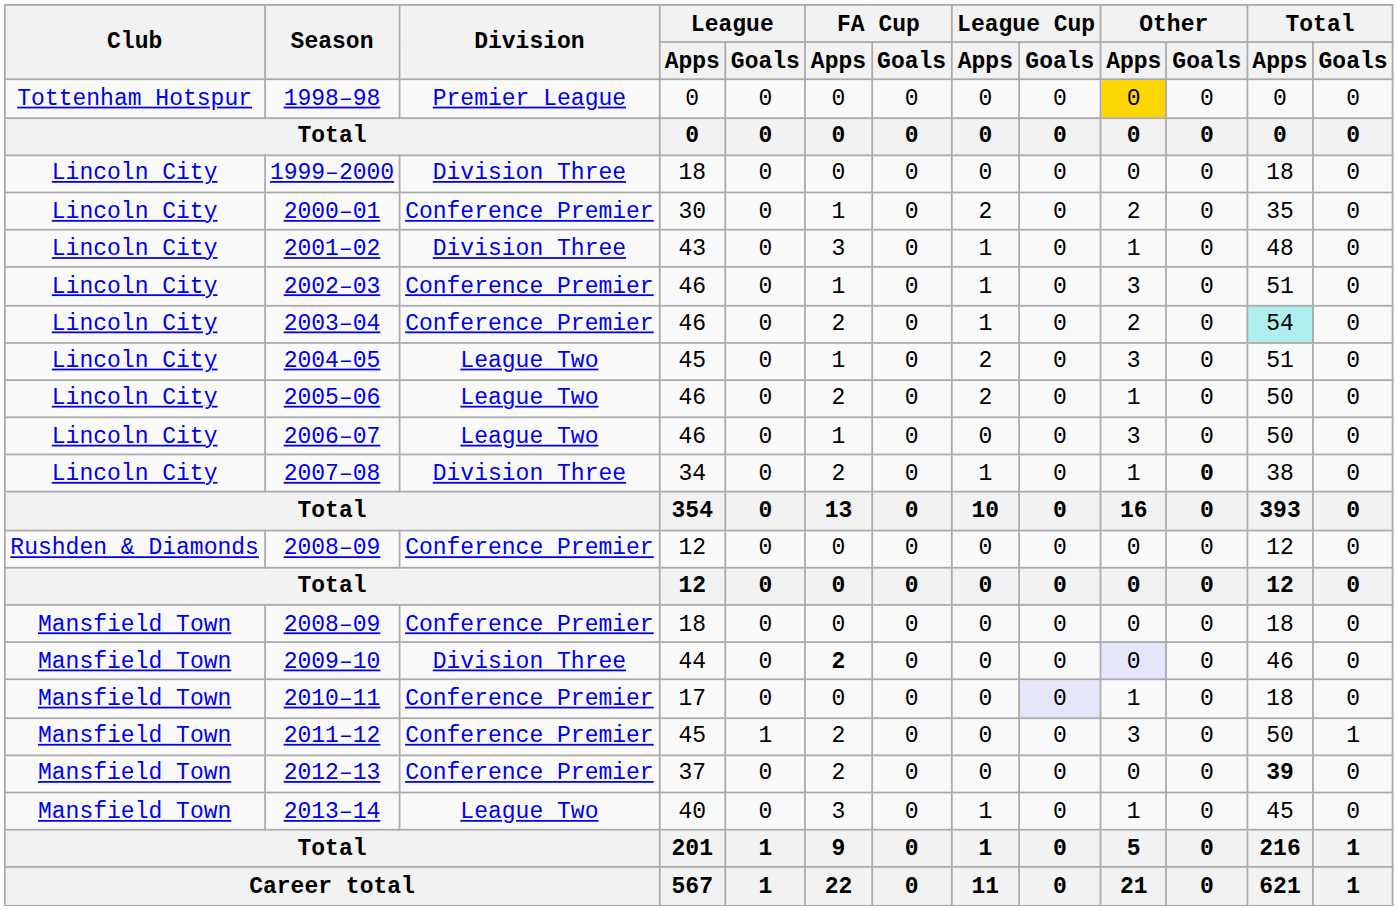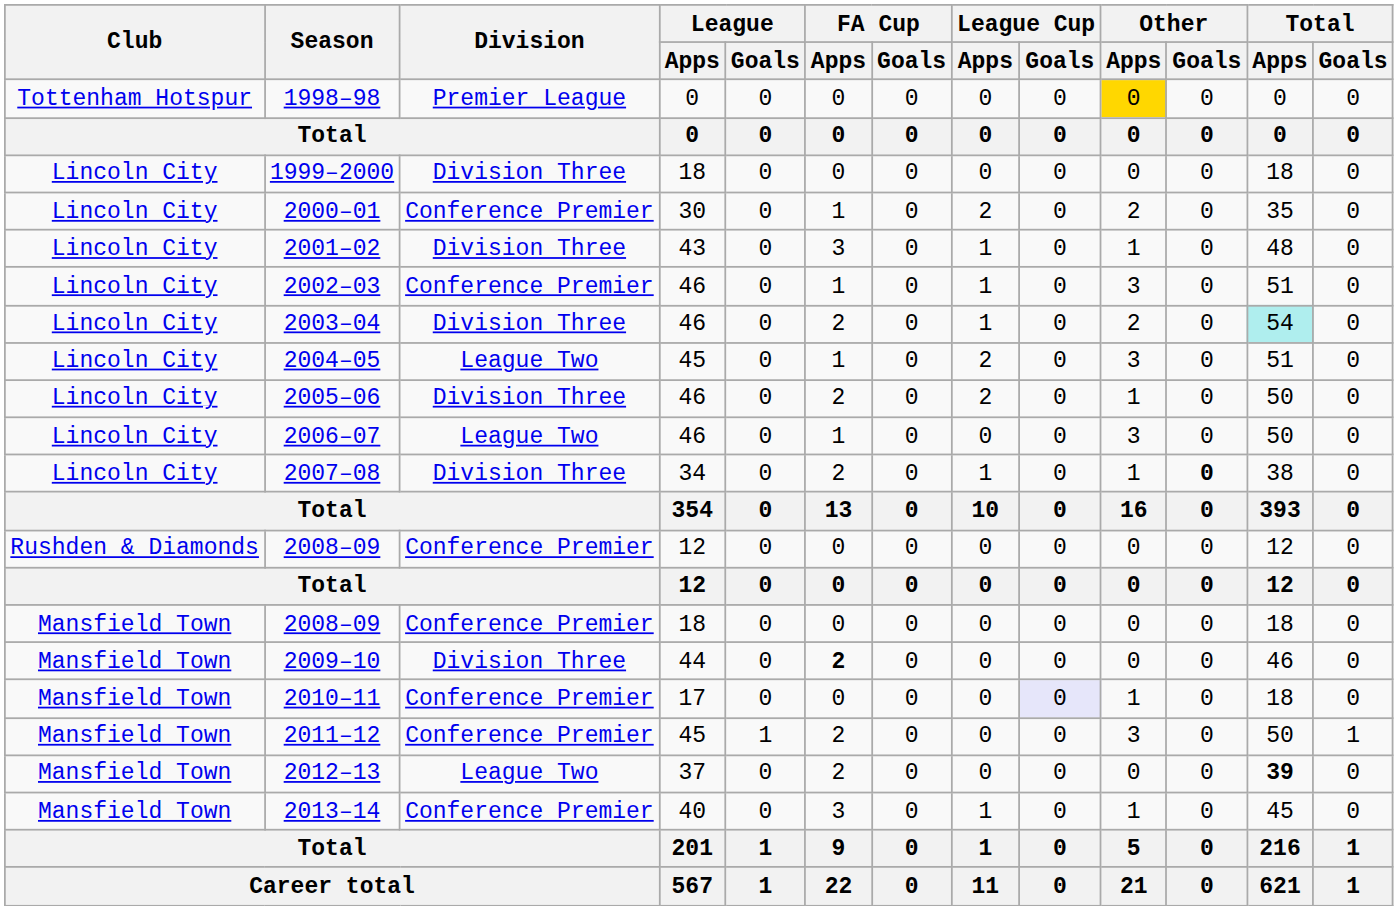 <table class="wikitable" style="text-align:center;">
 <tr>
 <th rowspan="2">Club</th>
 <th rowspan="2">Season</th>
 <th rowspan="2">Division</th>
 <th colspan="2">League</th>
 <th colspan="2">FA Cup</th>
 <th colspan="2">League Cup</th>
 <th colspan="2">Other</th>
 <th colspan="2">Total</th>
 </tr>
 <tr>
 <th>Apps</th>
 <th>Goals</th>
 <th>Apps</th>
 <th>Goals</th>
 <th>Apps</th>
 <th>Goals</th>
 <th>Apps</th>
 <th>Goals</th>
 <th>Apps</th>
 <th>Goals</th>
 </tr>
 <tr>
 <td><a href='#'>Tottenham Hotspur</a></td>
 <td><a href='#'>1998–98</a></td>
 <td><a href='#'>Premier League</a></td>
 <td>0</td>
 <td>0</td>
 <td>0</td>
 <td>0</td>
 <td>0</td>
 <td>0</td>
 <td style="background: gold;">0</td>
 <td>0</td>
 <td>0</td>
 <td>0</td>
 </tr>
 <tr>
 <th colspan="3">Total</th>
 <th>0</th>
 <th>0</th>
 <th>0</th>
 <th>0</th>
 <th>0</th>
 <th>0</th>
 <th>0</th>
 <th>0</th>
 <th>0</th>
 <th>0</th>
 </tr>
 <tr>
 <td><a href='#'>Lincoln City</a></td>
 <td><a href='#'>1999–2000</a></td>
 <td><a href='#'>Division Three</a></td>
 <td>18</td>
 <td>0</td>
 <td>0</td>
 <td>0</td>
 <td>0</td>
 <td>0</td>
 <td>0</td>
 <td>0</td>
 <td>18</td>
 <td>0</td>
 </tr>
 <tr>
 <td><a href='#'>Lincoln City</a></td>
 <td><a href='#'>2000–01</a></td>
 <td><a href='#'>Conference Premier</a></td>
 <td>30</td>
 <td>0</td>
 <td>1</td>
 <td>0</td>
 <td>2</td>
 <td>0</td>
 <td>2</td>
 <td>0</td>
 <td>35</td>
 <td>0</td>
 </tr>
 <tr>
 <td><a href='#'>Lincoln City</a></td>
 <td><a href='#'>2001–02</a></td>
 <td><a href='#'>Division Three</a></td>
 <td>43</td>
 <td>0</td>
 <td>3</td>
 <td>0</td>
 <td>1</td>
 <td>0</td>
 <td>1</td>
 <td>0</td>
 <td>48</td>
 <td>0</td>
 </tr>
 <tr>
 <td><a href='#'>Lincoln City</a></td>
 <td><a href='#'>2002–03</a></td>
 <td><a href='#'>Conference Premier</a></td>
 <td>46</td>
 <td>0</td>
 <td>1</td>
 <td>0</td>
 <td>1</td>
 <td>0</td>
 <td>3</td>
 <td>0</td>
 <td>51</td>
 <td>0</td>
 </tr>
 <tr>
 <td><a href='#'>Lincoln City</a></td>
 <td><a href='#'>2003–04</a></td>
-<td><a href='#'>Conference Premier</a></td>
+<td><a href='#'>Division Three</a></td>
 <td>46</td>
 <td>0</td>
 <td>2</td>
 <td>0</td>
 <td>1</td>
 <td>0</td>
 <td>2</td>
 <td>0</td>
 <td style="background: paleturquoise;">54</td>
 <td>0</td>
 </tr>
 <tr>
 <td><a href='#'>Lincoln City</a></td>
 <td><a href='#'>2004–05</a></td>
 <td><a href='#'>League Two</a></td>
 <td>45</td>
 <td>0</td>
 <td>1</td>
 <td>0</td>
 <td>2</td>
 <td>0</td>
 <td>3</td>
 <td>0</td>
 <td>51</td>
 <td>0</td>
 </tr>
 <tr>
 <td><a href='#'>Lincoln City</a></td>
 <td><a href='#'>2005–06</a></td>
-<td><a href='#'>League Two</a></td>
+<td><a href='#'>Division Three</a></td>
 <td>46</td>
 <td>0</td>
 <td>2</td>
 <td>0</td>
 <td>2</td>
 <td>0</td>
 <td>1</td>
 <td>0</td>
 <td>50</td>
 <td>0</td>
 </tr>
 <tr>
 <td><a href='#'>Lincoln City</a></td>
 <td><a href='#'>2006–07</a></td>
 <td><a href='#'>League Two</a></td>
 <td>46</td>
 <td>0</td>
 <td>1</td>
 <td>0</td>
 <td>0</td>
 <td>0</td>
 <td>3</td>
 <td>0</td>
 <td>50</td>
 <td>0</td>
 </tr>
 <tr>
 <td><a href='#'>Lincoln City</a></td>
 <td><a href='#'>2007–08</a></td>
 <td><a href='#'>Division Three</a></td>
 <td>34</td>
 <td>0</td>
 <td>2</td>
 <td>0</td>
 <td>1</td>
 <td>0</td>
 <td>1</td>
 <td><strong>0</strong></td>
 <td>38</td>
 <td>0</td>
 </tr>
 <tr>
 <th colspan="3">Total</th>
 <th>354</th>
 <th>0</th>
 <th>13</th>
 <th>0</th>
 <th>10</th>
 <th>0</th>
 <th>16</th>
 <th>0</th>
 <th>393</th>
 <th>0</th>
 </tr>
 <tr>
 <td><a href='#'>Rushden & Diamonds</a></td>
 <td><a href='#'>2008–09</a></td>
 <td><a href='#'>Conference Premier</a></td>
 <td>12</td>
 <td>0</td>
 <td>0</td>
 <td>0</td>
 <td>0</td>
 <td>0</td>
 <td>0</td>
 <td>0</td>
 <td>12</td>
 <td>0</td>
 </tr>
 <tr>
 <th colspan="3">Total</th>
 <th>12</th>
 <th>0</th>
 <th>0</th>
 <th>0</th>
 <th>0</th>
 <th>0</th>
 <th>0</th>
 <th>0</th>
 <th>12</th>
 <th>0</th>
 </tr>
 <tr>
 <td><a href='#'>Mansfield Town</a></td>
 <td><a href='#'>2008–09</a></td>
 <td><a href='#'>Conference Premier</a></td>
 <td>18</td>
 <td>0</td>
 <td>0</td>
 <td>0</td>
 <td>0</td>
 <td>0</td>
 <td>0</td>
 <td>0</td>
 <td>18</td>
 <td>0</td>
 </tr>
 <tr>
 <td><a href='#'>Mansfield Town</a></td>
 <td><a href='#'>2009–10</a></td>
 <td><a href='#'>Division Three</a></td>
 <td>44</td>
 <td>0</td>
 <td><strong>2</strong></td>
 <td>0</td>
 <td>0</td>
 <td>0</td>
-<td style="background: lavender;">0</td>
+<td>0</td>
 <td>0</td>
 <td>46</td>
 <td>0</td>
 </tr>
 <tr>
 <td><a href='#'>Mansfield Town</a></td>
 <td><a href='#'>2010–11</a></td>
 <td><a href='#'>Conference Premier</a></td>
 <td>17</td>
 <td>0</td>
 <td>0</td>
 <td>0</td>
 <td>0</td>
 <td style="background: lavender;">0</td>
 <td>1</td>
 <td>0</td>
 <td>18</td>
 <td>0</td>
 </tr>
 <tr>
 <td><a href='#'>Mansfield Town</a></td>
 <td><a href='#'>2011–12</a></td>
 <td><a href='#'>Conference Premier</a></td>
 <td>45</td>
 <td>1</td>
 <td>2</td>
 <td>0</td>
 <td>0</td>
 <td>0</td>
 <td>3</td>
 <td>0</td>
 <td>50</td>
 <td>1</td>
 </tr>
 <tr>
 <td><a href='#'>Mansfield Town</a></td>
 <td><a href='#'>2012–13</a></td>
-<td><a href='#'>Conference Premier</a></td>
+<td><a href='#'>League Two</a></td>
 <td>37</td>
 <td>0</td>
 <td>2</td>
 <td>0</td>
 <td>0</td>
 <td>0</td>
 <td>0</td>
 <td>0</td>
 <td><strong>39</strong></td>
 <td>0</td>
 </tr>
 <tr>
 <td><a href='#'>Mansfield Town</a></td>
 <td><a href='#'>2013–14</a></td>
-<td><a href='#'>League Two</a></td>
+<td><a href='#'>Conference Premier</a></td>
 <td>40</td>
 <td>0</td>
 <td>3</td>
 <td>0</td>
 <td>1</td>
 <td>0</td>
 <td>1</td>
 <td>0</td>
 <td>45</td>
 <td>0</td>
 </tr>
 <tr>
 <th colspan="3">Total</th>
 <th>201</th>
 <th>1</th>
 <th>9</th>
 <th>0</th>
 <th>1</th>
 <th>0</th>
 <th>5</th>
 <th>0</th>
 <th>216</th>
 <th>1</th>
 </tr>
 <tr>
 <th colspan="3">Career total</th>
 <th>567</th>
 <th>1</th>
 <th>22</th>
 <th>0</th>
 <th>11</th>
 <th>0</th>
 <th>21</th>
 <th>0</th>
 <th>621</th>
 <th>1</th>
 </tr>
 </table>
